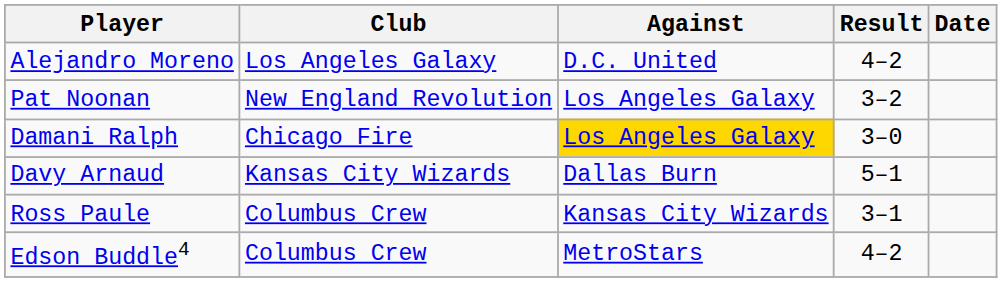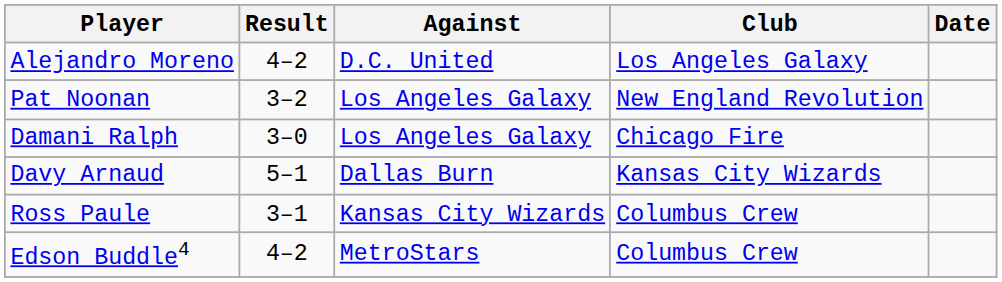 <table class="wikitable">
 <tr>
 <th>Player</th>
+<th style="text-align:center">Result</th>
+<th>Against</th>
 <th>Club</th>
-<th>Against</th>
-<th style="text-align:center">Result</th>
 <th>Date</th>
 </tr>
 <tr>
 <td> <a href='#'>Alejandro Moreno</a></td>
+<td style="text-align:center;">4–2</td>
+<td><a href='#'>D.C. United</a></td>
 <td><a href='#'>Los Angeles Galaxy</a></td>
-<td><a href='#'>D.C. United</a></td>
-<td style="text-align:center;">4–2</td>
 <td></td>
 </tr>
 <tr>
 <td> <a href='#'>Pat Noonan</a></td>
+<td style="text-align:center;">3–2</td>
+<td><a href='#'>Los Angeles Galaxy</a></td>
 <td><a href='#'>New England Revolution</a></td>
-<td><a href='#'>Los Angeles Galaxy</a></td>
-<td style="text-align:center;">3–2</td>
 <td></td>
 </tr>
 <tr>
 <td> <a href='#'>Damani Ralph</a></td>
+<td style="text-align:center;">3–0</td>
+<td><a href='#'>Los Angeles Galaxy</a></td>
 <td><a href='#'>Chicago Fire</a></td>
-<td style="background: gold;"><a href='#'>Los Angeles Galaxy</a></td>
-<td style="text-align:center;">3–0</td>
 <td></td>
 </tr>
 <tr>
 <td> <a href='#'>Davy Arnaud</a></td>
+<td style="text-align:center;">5–1</td>
+<td><a href='#'>Dallas Burn</a></td>
 <td><a href='#'>Kansas City Wizards</a></td>
-<td><a href='#'>Dallas Burn</a></td>
-<td style="text-align:center;">5–1</td>
 <td></td>
 </tr>
 <tr>
 <td> <a href='#'>Ross Paule</a></td>
+<td style="text-align:center;">3–1</td>
+<td><a href='#'>Kansas City Wizards</a></td>
 <td><a href='#'>Columbus Crew</a></td>
-<td><a href='#'>Kansas City Wizards</a></td>
-<td style="text-align:center;">3–1</td>
 <td></td>
 </tr>
 <tr>
 <td> <a href='#'>Edson Buddle</a><sup>4</sup></td>
+<td style="text-align:center;">4–2</td>
+<td><a href='#'>MetroStars</a></td>
 <td><a href='#'>Columbus Crew</a></td>
-<td><a href='#'>MetroStars</a></td>
-<td style="text-align:center;">4–2</td>
 <td></td>
 </tr>
 </table>
